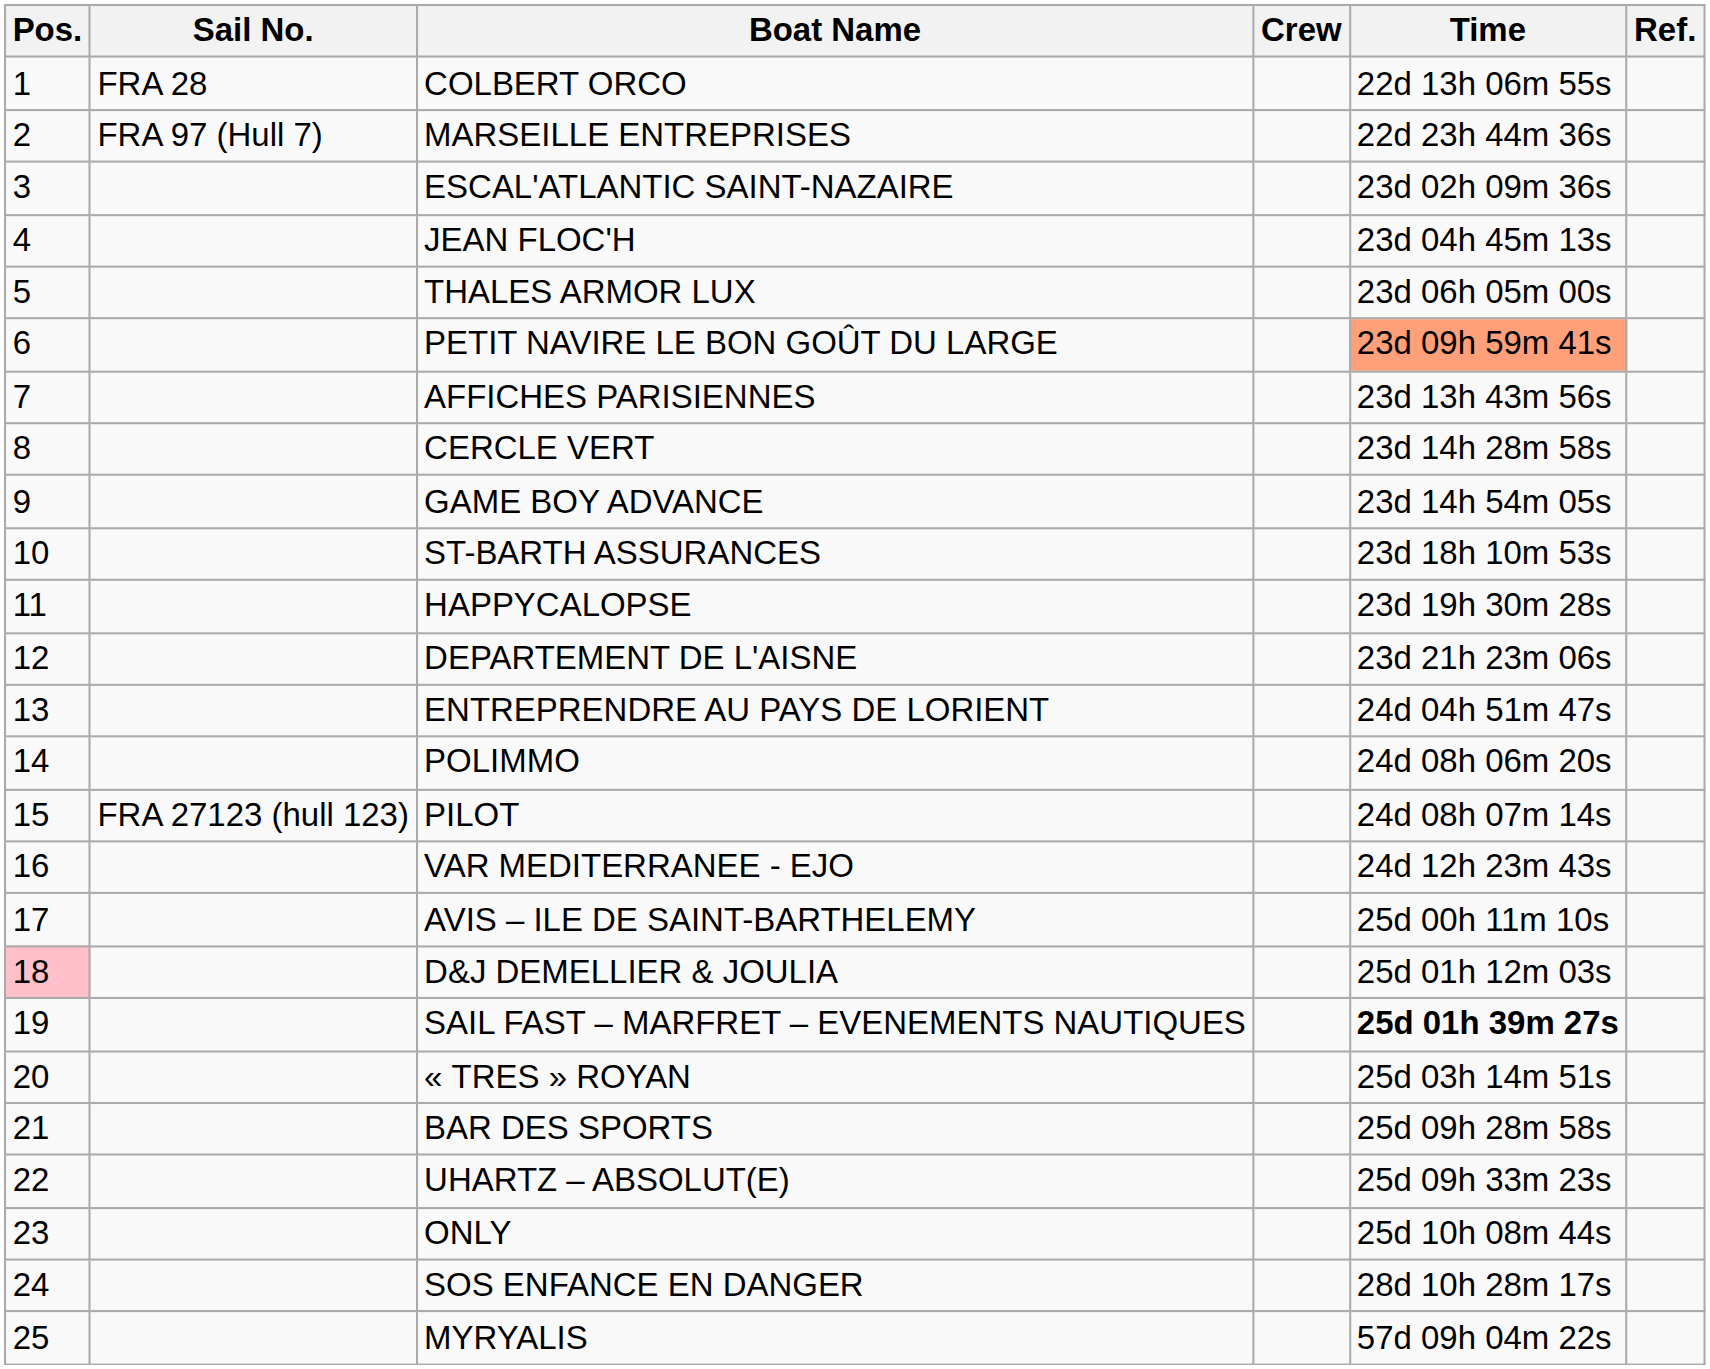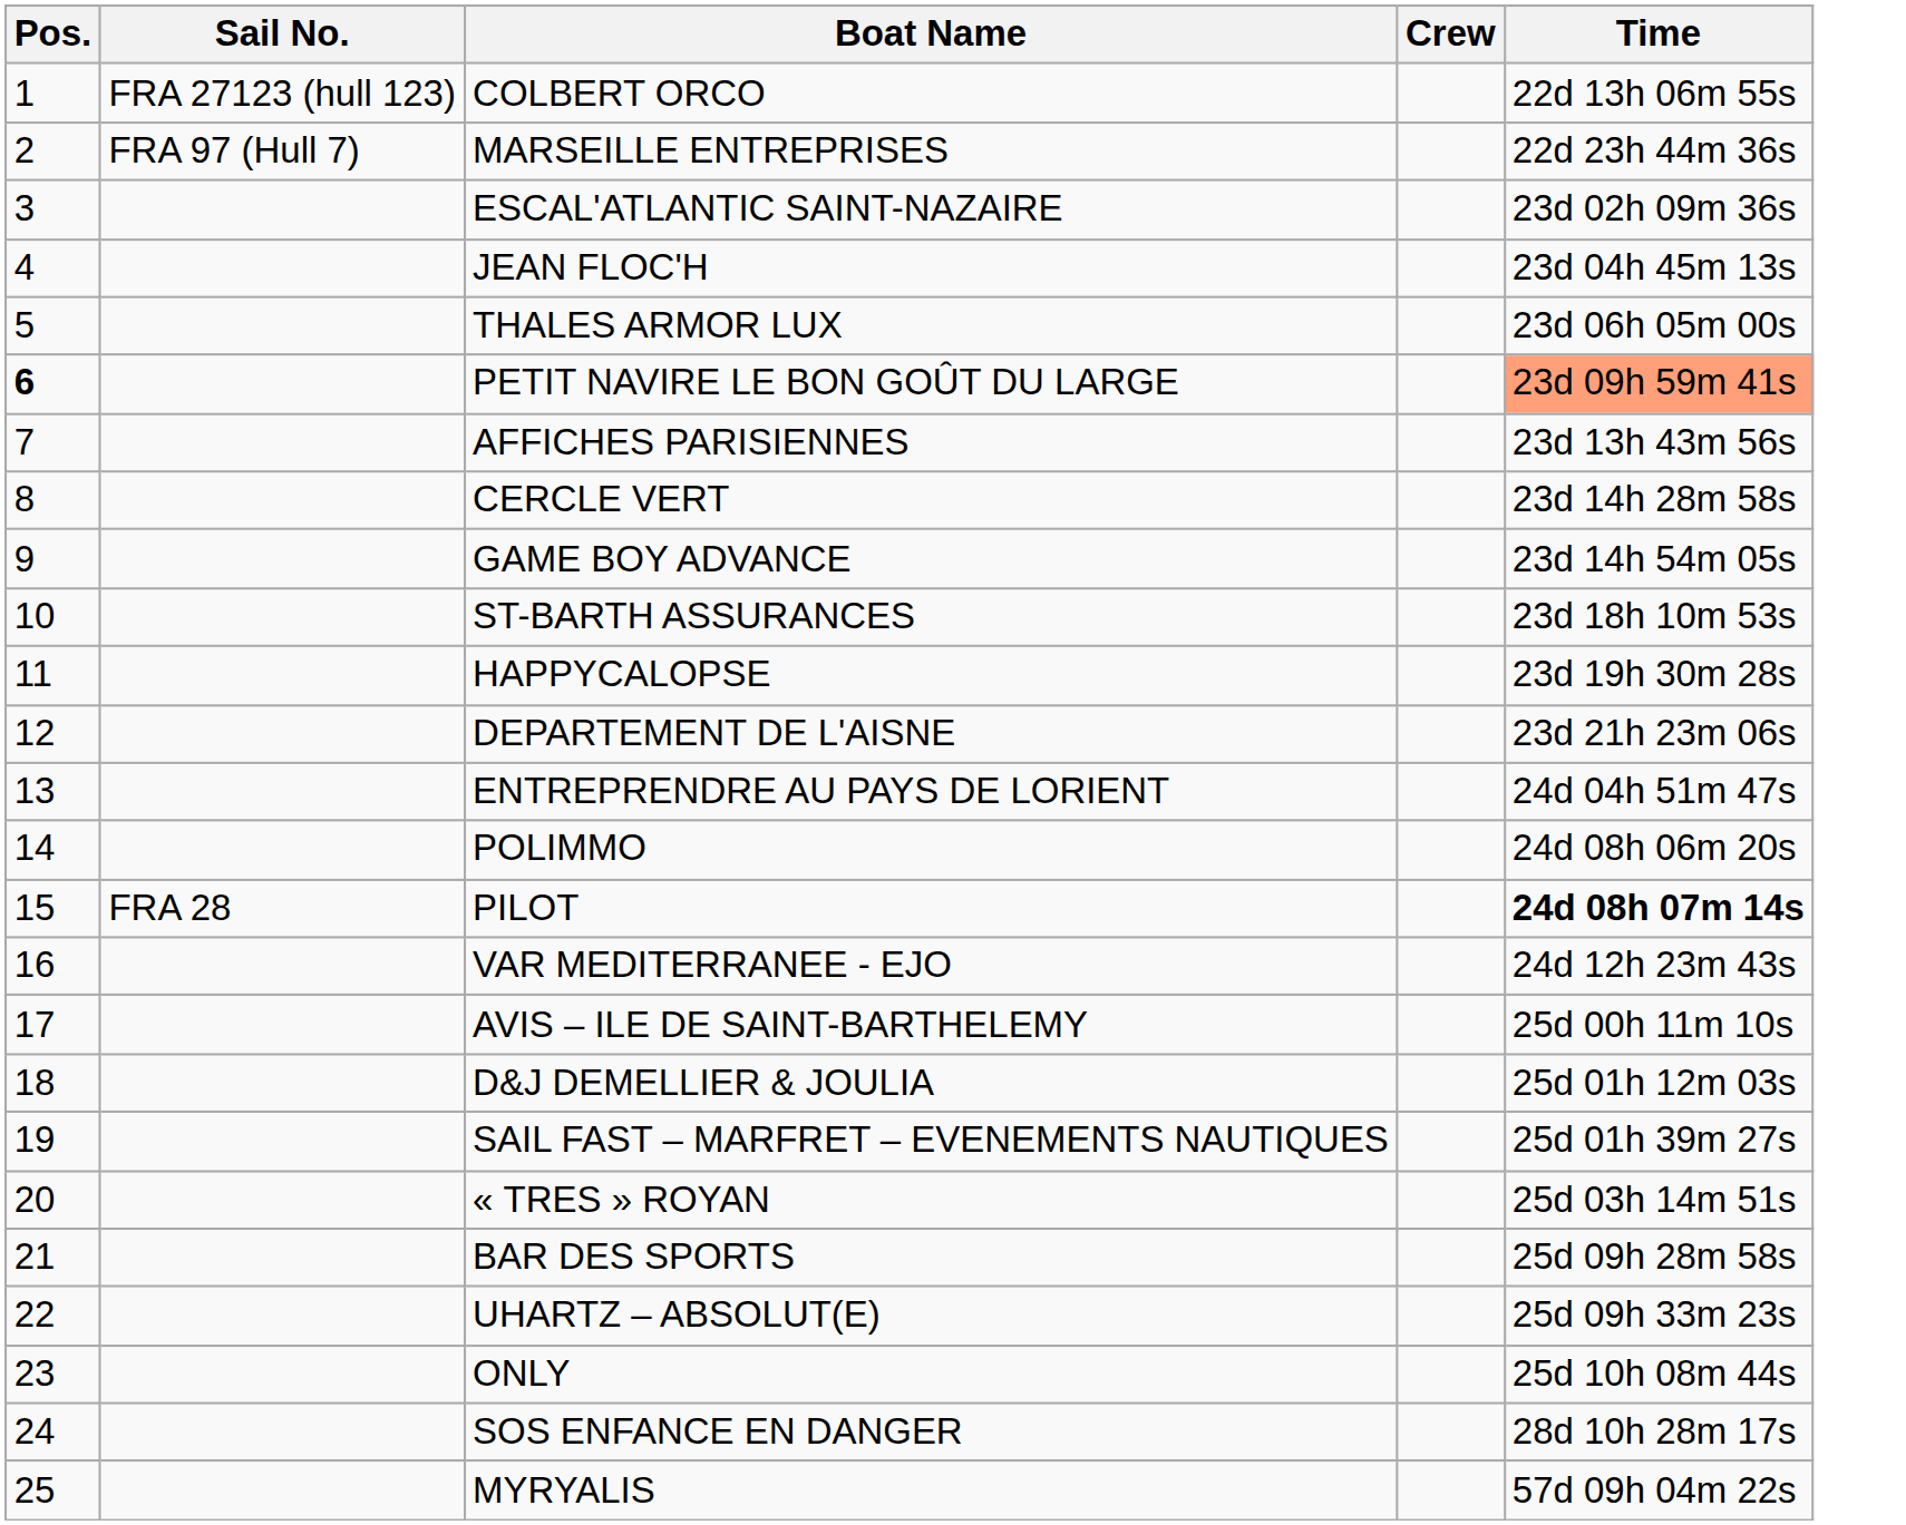 <table class="wikitable sortable">
 <tr>
 <th>Pos.</th>
 <th>Sail No.</th>
 <th>Boat Name</th>
 <th>Crew</th>
 <th>Time</th>
-<th>Ref.</th>
 </tr>
 <tr>
 <td>1</td>
-<td>FRA 28</td>
+<td>FRA 27123 (hull 123)</td>
 <td>COLBERT ORCO</td>
 <td> <br>  </td>
 <td>22d 13h 06m 55s</td>
-<td></td>
 </tr>
 <tr>
 <td>2</td>
 <td>FRA 97 (Hull 7)</td>
 <td>MARSEILLE ENTREPRISES</td>
 <td> <br>  </td>
 <td>22d 23h 44m 36s</td>
-<td></td>
 </tr>
 <tr>
 <td>3</td>
 <td></td>
 <td>ESCAL'ATLANTIC SAINT-NAZAIRE</td>
 <td> <br>  </td>
 <td>23d 02h 09m 36s</td>
-<td></td>
 </tr>
 <tr>
 <td>4</td>
 <td></td>
 <td>JEAN FLOC'H</td>
 <td> <br>  </td>
 <td>23d 04h 45m 13s</td>
-<td></td>
 </tr>
 <tr>
 <td>5</td>
 <td></td>
 <td>THALES ARMOR LUX</td>
 <td> <br>  </td>
 <td>23d 06h 05m 00s</td>
-<td></td>
 </tr>
 <tr>
-<td>6</td>
+<td><strong>6</strong></td>
 <td></td>
 <td>PETIT NAVIRE LE BON GOÛT DU LARGE</td>
 <td> <br>  </td>
 <td style="background: lightsalmon;">23d 09h 59m 41s</td>
-<td></td>
 </tr>
 <tr>
 <td>7</td>
 <td></td>
 <td>AFFICHES PARISIENNES</td>
 <td> <br>  </td>
 <td>23d 13h 43m 56s</td>
-<td></td>
 </tr>
 <tr>
 <td>8</td>
 <td></td>
 <td>CERCLE VERT</td>
 <td> <br>  </td>
 <td>23d 14h 28m 58s</td>
-<td></td>
 </tr>
 <tr>
 <td>9</td>
 <td></td>
 <td>GAME BOY ADVANCE</td>
 <td> <br>  </td>
 <td>23d 14h 54m 05s</td>
-<td></td>
 </tr>
 <tr>
 <td>10</td>
 <td></td>
 <td>ST-BARTH ASSURANCES</td>
 <td> <br>  </td>
 <td>23d 18h 10m 53s</td>
-<td></td>
 </tr>
 <tr>
 <td>11</td>
 <td></td>
 <td>HAPPYCALOPSE</td>
 <td> <br>  </td>
 <td>23d 19h 30m 28s</td>
-<td></td>
 </tr>
 <tr>
 <td>12</td>
 <td></td>
 <td>DEPARTEMENT DE L'AISNE</td>
 <td> <br>  </td>
 <td>23d 21h 23m 06s</td>
-<td></td>
 </tr>
 <tr>
 <td>13</td>
 <td></td>
 <td>ENTREPRENDRE AU PAYS DE LORIENT</td>
 <td> <br>  </td>
 <td>24d 04h 51m 47s</td>
-<td></td>
 </tr>
 <tr>
 <td>14</td>
 <td></td>
 <td>POLIMMO</td>
 <td> <br>  </td>
 <td>24d 08h 06m 20s</td>
-<td></td>
 </tr>
 <tr>
 <td>15</td>
-<td>FRA 27123 (hull 123)</td>
+<td>FRA 28</td>
 <td>PILOT</td>
 <td> <br>  </td>
-<td>24d 08h 07m 14s</td>
-<td></td>
+<td><strong>24d 08h 07m 14s</strong></td>
 </tr>
 <tr>
 <td>16</td>
 <td></td>
 <td>VAR MEDITERRANEE - EJO</td>
 <td> <br>  </td>
 <td>24d 12h 23m 43s</td>
-<td></td>
 </tr>
 <tr>
 <td>17</td>
 <td></td>
 <td>AVIS – ILE DE SAINT-BARTHELEMY</td>
 <td> <br>  </td>
 <td>25d 00h 11m 10s</td>
-<td></td>
 </tr>
 <tr>
-<td style="background: pink;">18</td>
+<td>18</td>
 <td></td>
 <td>D&J DEMELLIER & JOULIA</td>
 <td> <br>  </td>
 <td>25d 01h 12m 03s</td>
-<td></td>
 </tr>
 <tr>
 <td>19</td>
 <td></td>
 <td>SAIL FAST – MARFRET – EVENEMENTS NAUTIQUES</td>
 <td> <br>  </td>
-<td><strong>25d 01h 39m 27s</strong></td>
-<td></td>
+<td>25d 01h 39m 27s</td>
 </tr>
 <tr>
 <td>20</td>
 <td></td>
 <td>« TRES » ROYAN</td>
 <td> <br>  </td>
 <td>25d 03h 14m 51s</td>
-<td></td>
 </tr>
 <tr>
 <td>21</td>
 <td></td>
 <td>BAR DES SPORTS</td>
 <td> <br>  </td>
 <td>25d 09h 28m 58s</td>
-<td></td>
 </tr>
 <tr>
 <td>22</td>
 <td></td>
 <td>UHARTZ – ABSOLUT(E)</td>
 <td> <br>  </td>
 <td>25d 09h 33m 23s</td>
-<td></td>
 </tr>
 <tr>
 <td>23</td>
 <td></td>
 <td>ONLY</td>
 <td> <br>  </td>
 <td>25d 10h 08m 44s</td>
-<td></td>
 </tr>
 <tr>
 <td>24</td>
 <td></td>
 <td>SOS ENFANCE EN DANGER</td>
 <td> <br>  </td>
 <td>28d 10h 28m 17s</td>
-<td></td>
 </tr>
 <tr>
 <td>25</td>
 <td></td>
 <td>MYRYALIS</td>
 <td> <br>  </td>
 <td>57d 09h 04m 22s</td>
-<td></td>
 </tr>
 </table>
